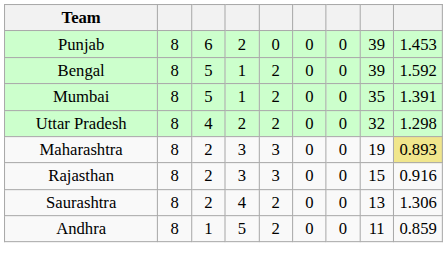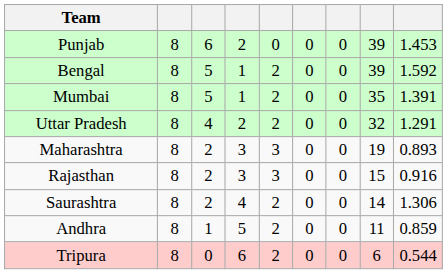 <table class="wikitable" style="text-align:center">
 <tr>
 <th style="width:140px;">Team</th>
 <th style="width:25px;"></th>
 <th style="width:25px;"></th>
 <th style="width:25px;"></th>
 <th style="width:25px;"></th>
 <th style="width:25px;"></th>
 <th style="width:25px;"></th>
 <th style="width:25px;"></th>
 <th style="width:40px;"></th>
 </tr>
 <tr style="background:#cfc;">
 <td>Punjab</td>
 <td>8</td>
 <td>6</td>
 <td>2</td>
 <td>0</td>
 <td>0</td>
 <td>0</td>
 <td>39</td>
 <td>1.453</td>
 </tr>
 <tr style="background:#cfc;">
 <td>Bengal</td>
 <td>8</td>
 <td>5</td>
 <td>1</td>
 <td>2</td>
 <td>0</td>
 <td>0</td>
 <td>39</td>
 <td>1.592</td>
 </tr>
 <tr style="background:#cfc;">
 <td>Mumbai</td>
 <td>8</td>
 <td>5</td>
 <td>1</td>
 <td>2</td>
 <td>0</td>
 <td>0</td>
 <td>35</td>
 <td>1.391</td>
 </tr>
 <tr style="background:#cfc;">
 <td>Uttar Pradesh</td>
 <td>8</td>
 <td>4</td>
 <td>2</td>
 <td>2</td>
 <td>0</td>
 <td>0</td>
 <td>32</td>
-<td>1.298</td>
+<td>1.291</td>
 </tr>
 <tr>
 <td>Maharashtra</td>
 <td>8</td>
 <td>2</td>
 <td>3</td>
 <td>3</td>
 <td>0</td>
 <td>0</td>
 <td>19</td>
-<td style="background: khaki;">0.893</td>
+<td>0.893</td>
 </tr>
 <tr>
 <td>Rajasthan</td>
 <td>8</td>
 <td>2</td>
 <td>3</td>
 <td>3</td>
 <td>0</td>
 <td>0</td>
 <td>15</td>
 <td>0.916</td>
 </tr>
 <tr>
 <td>Saurashtra</td>
 <td>8</td>
 <td>2</td>
 <td>4</td>
 <td>2</td>
 <td>0</td>
 <td>0</td>
-<td>13</td>
+<td>14</td>
 <td>1.306</td>
 </tr>
 <tr>
 <td>Andhra</td>
 <td>8</td>
 <td>1</td>
 <td>5</td>
 <td>2</td>
 <td>0</td>
 <td>0</td>
 <td>11</td>
 <td>0.859</td>
 </tr>
+<tr style="background:#fcc">
+<td>Tripura</td>
+<td>8</td>
+<td>0</td>
+<td>6</td>
+<td>2</td>
+<td>0</td>
+<td>0</td>
+<td>6</td>
+<td>0.544</td>
+</tr>
 </table>
